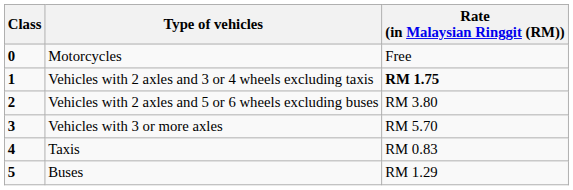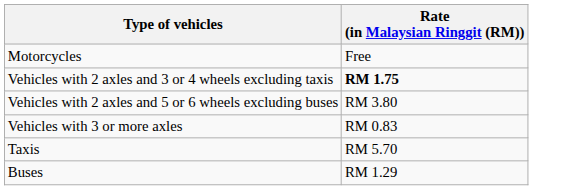 <table class=wikitable>
 <tr>
-<th>Class</th>
 <th>Type of vehicles</th>
 <th>Rate<br>(in <a href='#'>Malaysian Ringgit</a> (RM))</th>
 </tr>
 <tr>
-<td><strong>0</strong></td>
 <td>Motorcycles</td>
 <td>Free</td>
 </tr>
 <tr>
-<td><strong>1</strong></td>
 <td>Vehicles with 2 axles and 3 or 4 wheels excluding taxis</td>
 <td><strong>RM 1.75</strong></td>
 </tr>
 <tr>
-<td><strong>2</strong></td>
 <td>Vehicles with 2 axles and 5 or 6 wheels excluding buses</td>
 <td>RM 3.80</td>
 </tr>
 <tr>
-<td><strong>3</strong></td>
 <td>Vehicles with 3 or more axles</td>
+<td>RM 0.83</td>
+</tr>
+<tr>
+<td>Taxis</td>
 <td>RM 5.70</td>
 </tr>
 <tr>
-<td><strong>4</strong></td>
-<td>Taxis</td>
-<td>RM 0.83</td>
-</tr>
-<tr>
-<td><strong>5</strong></td>
 <td>Buses</td>
 <td>RM 1.29</td>
 </tr>
 </table>
